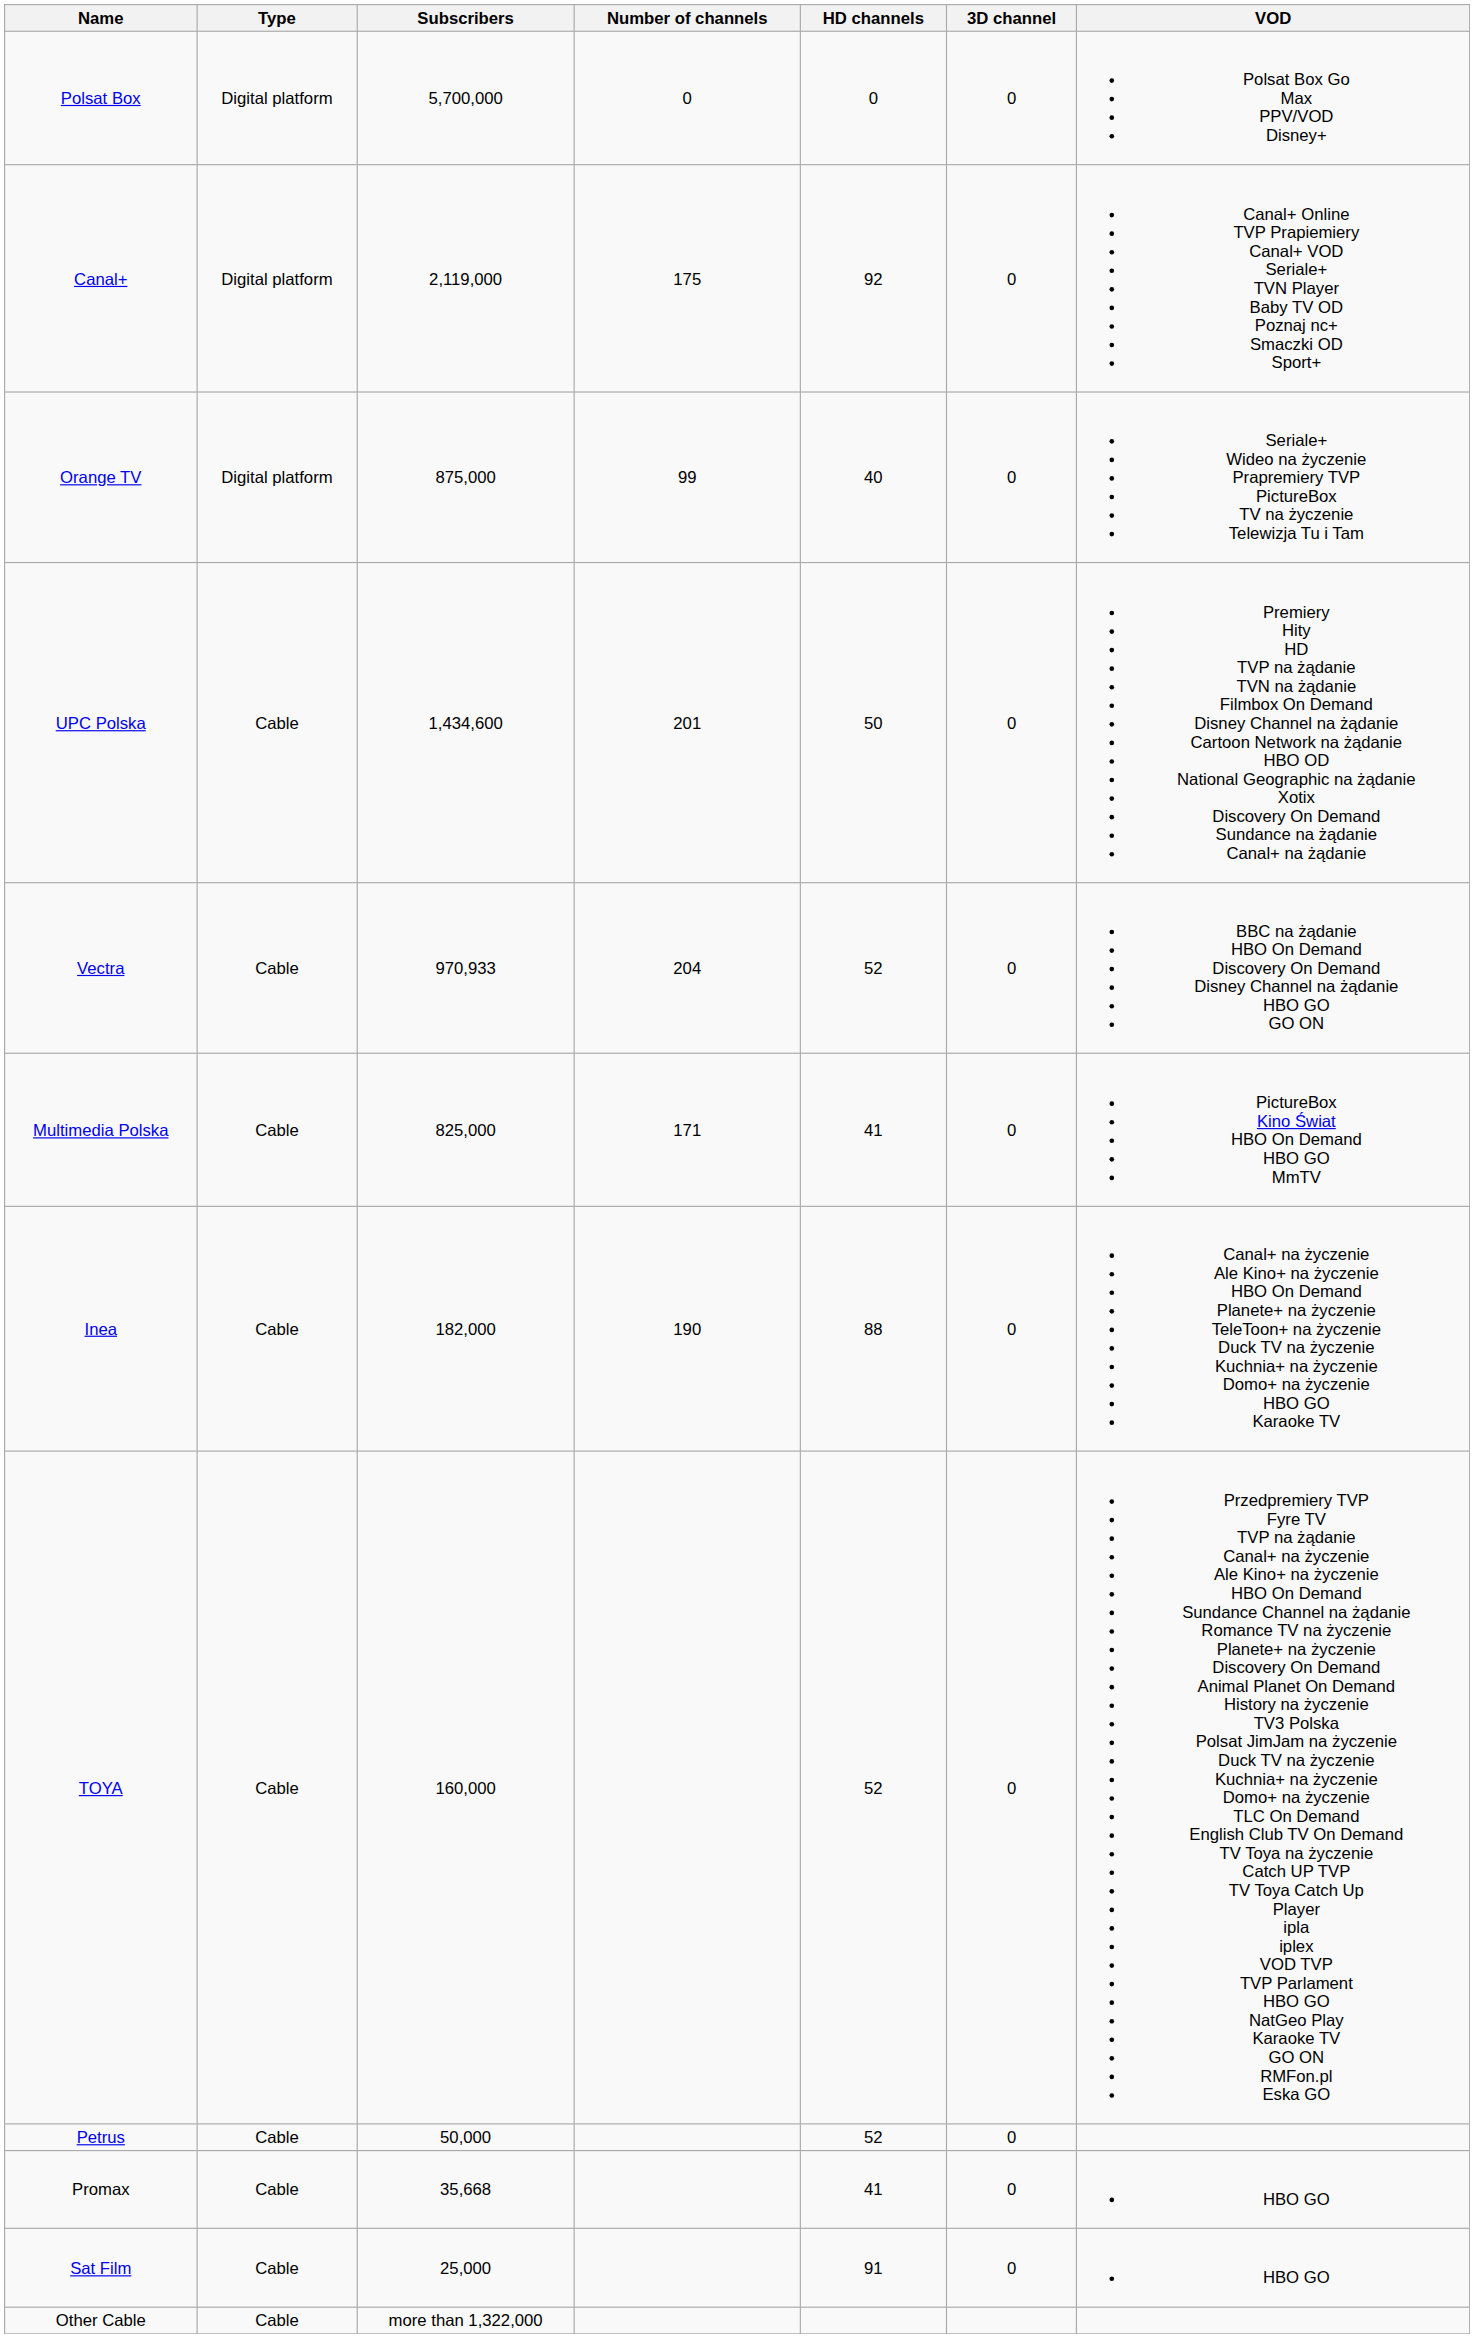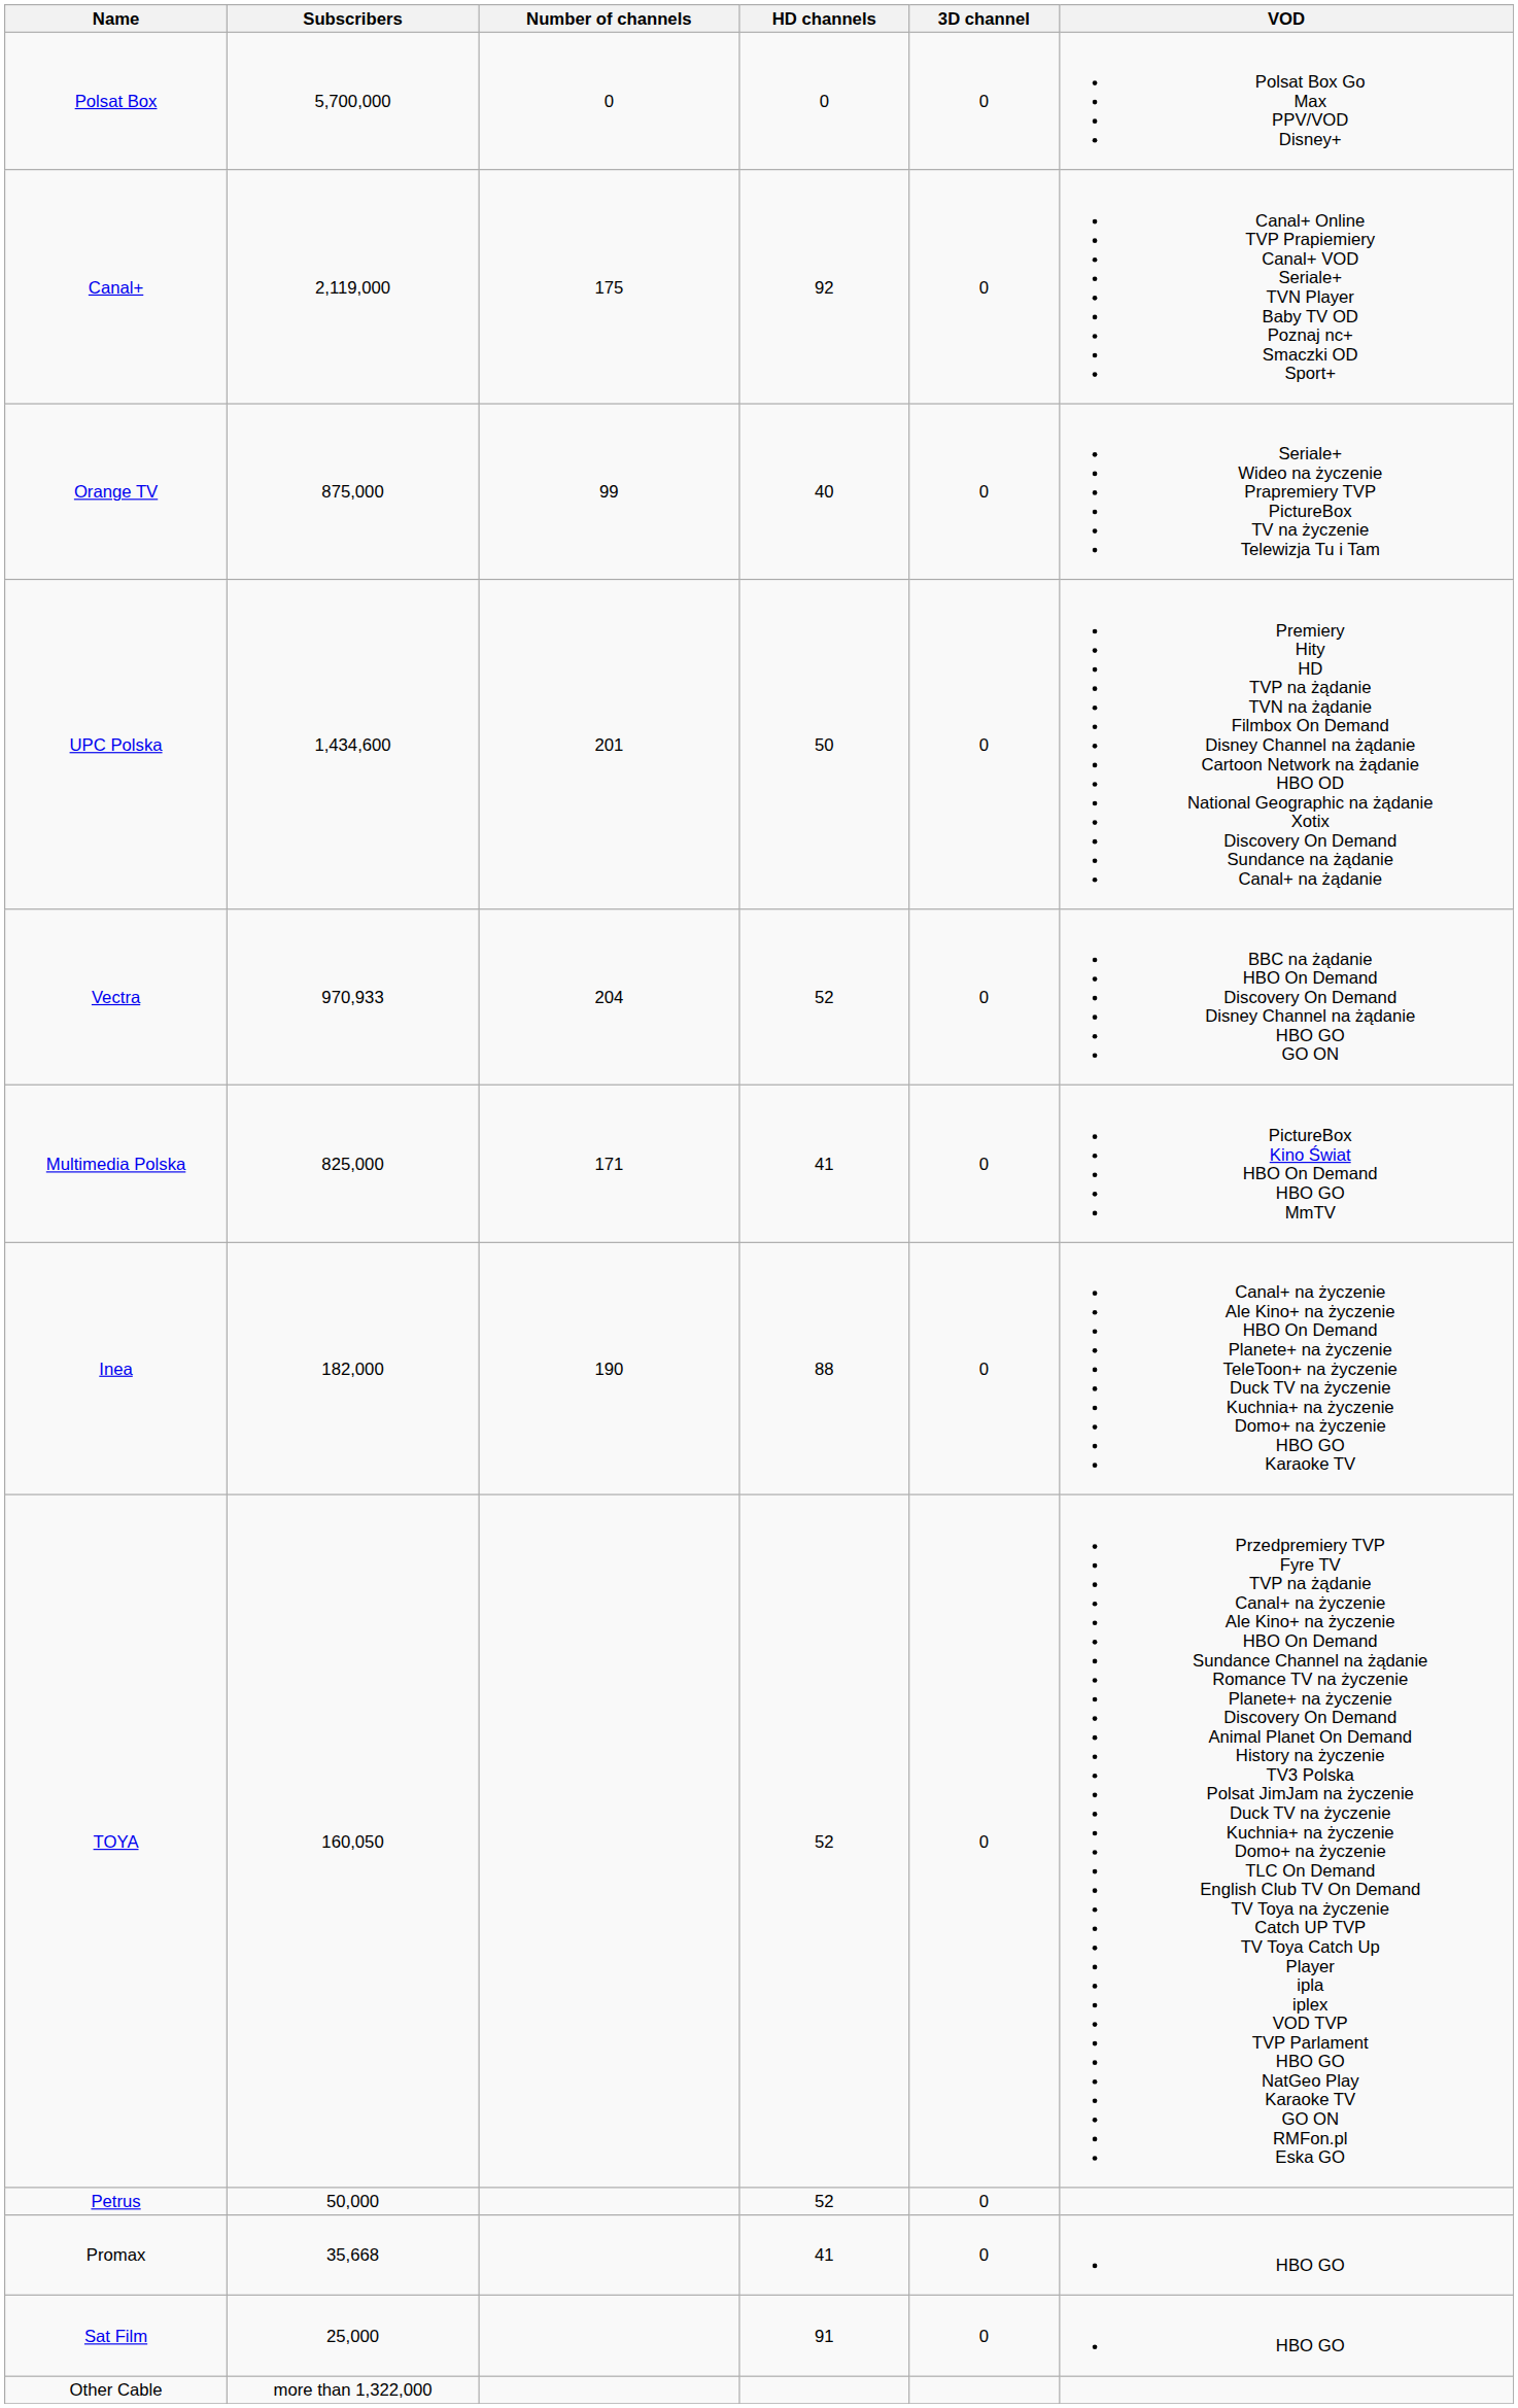 <table class="wikitable sortable mw-collapsible" width="100%" style="text-align:center; font-size: 90%">
 <tr>
 <th>Name</th>
-<th>Type</th>
 <th>Subscribers</th>
 <th>Number of channels</th>
 <th>HD channels</th>
 <th>3D channel</th>
 <th>VOD</th>
 </tr>
 <tr>
 <td><a href='#'>Polsat Box</a></td>
-<td>Digital platform</td>
 <td>5,700,000</td>
 <td>0</td>
 <td>0</td>
 <td>0</td>
 <td><br><ul><li>Polsat Box Go</li><li>Max</li><li>PPV/VOD</li><li>Disney+</li></ul></td>
 </tr>
 <tr>
 <td><a href='#'>Canal+</a></td>
-<td>Digital platform</td>
 <td>2,119,000</td>
 <td>175</td>
 <td>92</td>
 <td>0</td>
 <td><br><ul><li>Canal+ Online</li><li>TVP Prapiemiery</li><li>Canal+ VOD</li><li>Seriale+</li><li>TVN Player</li><li>Baby TV OD</li><li>Poznaj nc+</li><li>Smaczki OD</li><li>Sport+</li></ul></td>
 </tr>
 <tr>
 <td><a href='#'>Orange TV</a></td>
-<td>Digital platform</td>
 <td>875,000</td>
 <td>99</td>
 <td>40</td>
 <td>0</td>
 <td><br><ul><li>Seriale+</li><li>Wideo na życzenie</li><li>Prapremiery TVP</li><li>PictureBox</li><li>TV na życzenie</li><li>Telewizja Tu i Tam</li></ul></td>
 </tr>
 <tr>
 <td><a href='#'>UPC Polska</a></td>
-<td>Cable</td>
 <td>1,434,600</td>
 <td>201</td>
 <td>50</td>
 <td>0</td>
 <td><br><ul><li>Premiery</li><li>Hity</li><li>HD</li><li>TVP na żądanie</li><li>TVN na żądanie</li><li>Filmbox On Demand</li><li>Disney Channel na żądanie</li><li>Cartoon Network na żądanie</li><li>HBO OD</li><li>National Geographic na żądanie</li><li>Xotix</li><li>Discovery On Demand</li><li>Sundance na żądanie</li><li>Canal+ na żądanie</li></ul></td>
 </tr>
 <tr>
 <td><a href='#'>Vectra</a></td>
-<td>Cable</td>
 <td>970,933</td>
 <td>204</td>
 <td>52</td>
 <td>0</td>
 <td><br><ul><li>BBC na żądanie</li><li>HBO On Demand</li><li>Discovery On Demand</li><li>Disney Channel na żądanie</li><li>HBO GO</li><li>GO ON</li></ul></td>
 </tr>
 <tr>
 <td><a href='#'>Multimedia Polska</a></td>
-<td>Cable</td>
 <td>825,000</td>
 <td>171</td>
 <td>41</td>
 <td>0</td>
 <td><br><ul><li>PictureBox</li><li><a href='#'>Kino Świat</a></li><li>HBO On Demand</li><li>HBO GO</li><li>MmTV</li></ul></td>
 </tr>
 <tr>
 <td><a href='#'>Inea</a></td>
-<td>Cable</td>
 <td>182,000</td>
 <td>190</td>
 <td>88</td>
 <td>0</td>
 <td><br><ul><li>Canal+ na życzenie</li><li>Ale Kino+ na życzenie</li><li>HBO On Demand</li><li>Planete+ na życzenie</li><li>TeleToon+ na życzenie</li><li>Duck TV na życzenie</li><li>Kuchnia+ na życzenie</li><li>Domo+ na życzenie</li><li>HBO GO</li><li>Karaoke TV</li></ul></td>
 </tr>
 <tr>
 <td><a href='#'>TOYA</a></td>
-<td>Cable</td>
-<td>160,000</td>
+<td>160,050</td>
 <td></td>
 <td>52</td>
 <td>0</td>
 <td><br><ul><li>Przedpremiery TVP</li><li>Fyre TV</li><li>TVP na żądanie</li><li>Canal+ na życzenie</li><li>Ale Kino+ na życzenie</li><li>HBO On Demand</li><li>Sundance Channel na żądanie</li><li>Romance TV na życzenie</li><li>Planete+ na życzenie</li><li>Discovery On Demand</li><li>Animal Planet On Demand</li><li>History na życzenie</li><li>TV3 Polska</li><li>Polsat JimJam na życzenie</li><li>Duck TV na życzenie</li><li>Kuchnia+ na życzenie</li><li>Domo+ na życzenie</li><li>TLC On Demand</li><li>English Club TV On Demand</li><li>TV Toya na życzenie</li><li>Catch UP TVP</li><li>TV Toya Catch Up</li><li>Player</li><li>ipla</li><li>iplex</li><li>VOD TVP</li><li>TVP Parlament</li><li>HBO GO</li><li>NatGeo Play</li><li>Karaoke TV</li><li>GO ON</li><li>RMFon.pl</li><li>Eska GO</li></ul></td>
 </tr>
 <tr>
 <td><a href='#'>Petrus</a></td>
-<td>Cable</td>
 <td>50,000</td>
 <td></td>
 <td>52</td>
 <td>0</td>
 <td></td>
 </tr>
 <tr>
 <td>Promax</td>
-<td>Cable</td>
 <td>35,668</td>
 <td></td>
 <td>41</td>
 <td>0</td>
 <td><br><ul><li>HBO GO</li></ul></td>
 </tr>
 <tr>
 <td><a href='#'>Sat Film</a></td>
-<td>Cable</td>
 <td>25,000</td>
 <td></td>
 <td>91</td>
 <td>0</td>
 <td><br><ul><li>HBO GO</li></ul></td>
 </tr>
 <tr>
 <td>Other Cable</td>
-<td>Cable</td>
 <td>more than 1,322,000</td>
 <td></td>
 <td></td>
 <td></td>
 <td></td>
 </tr>
 </table>
